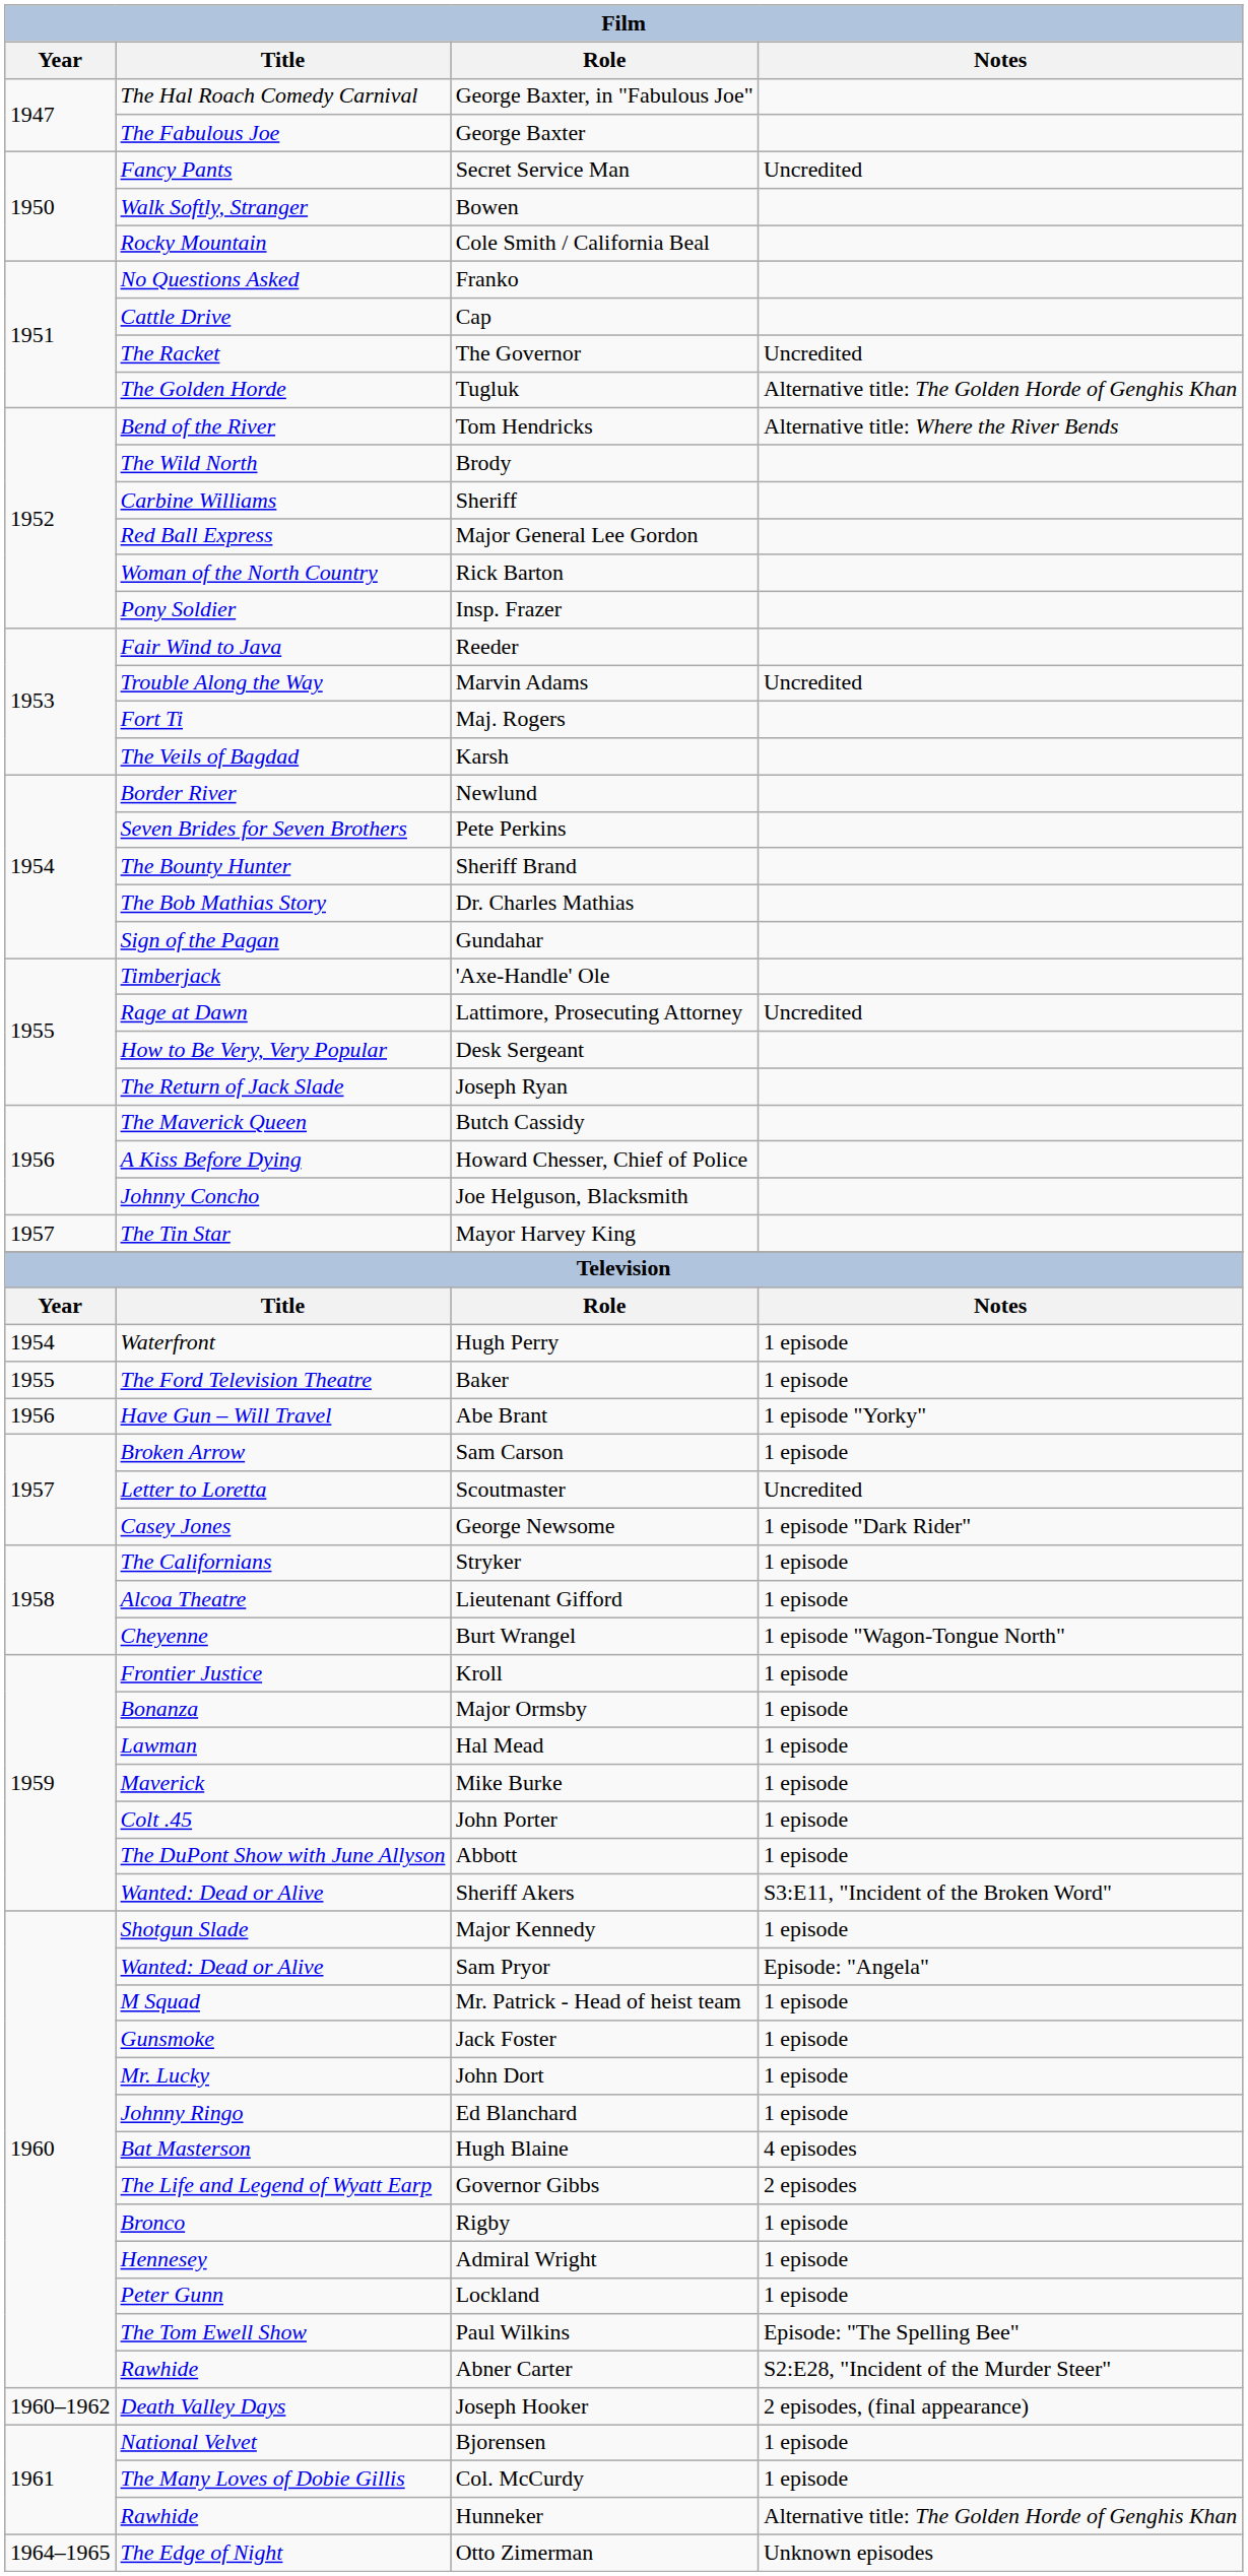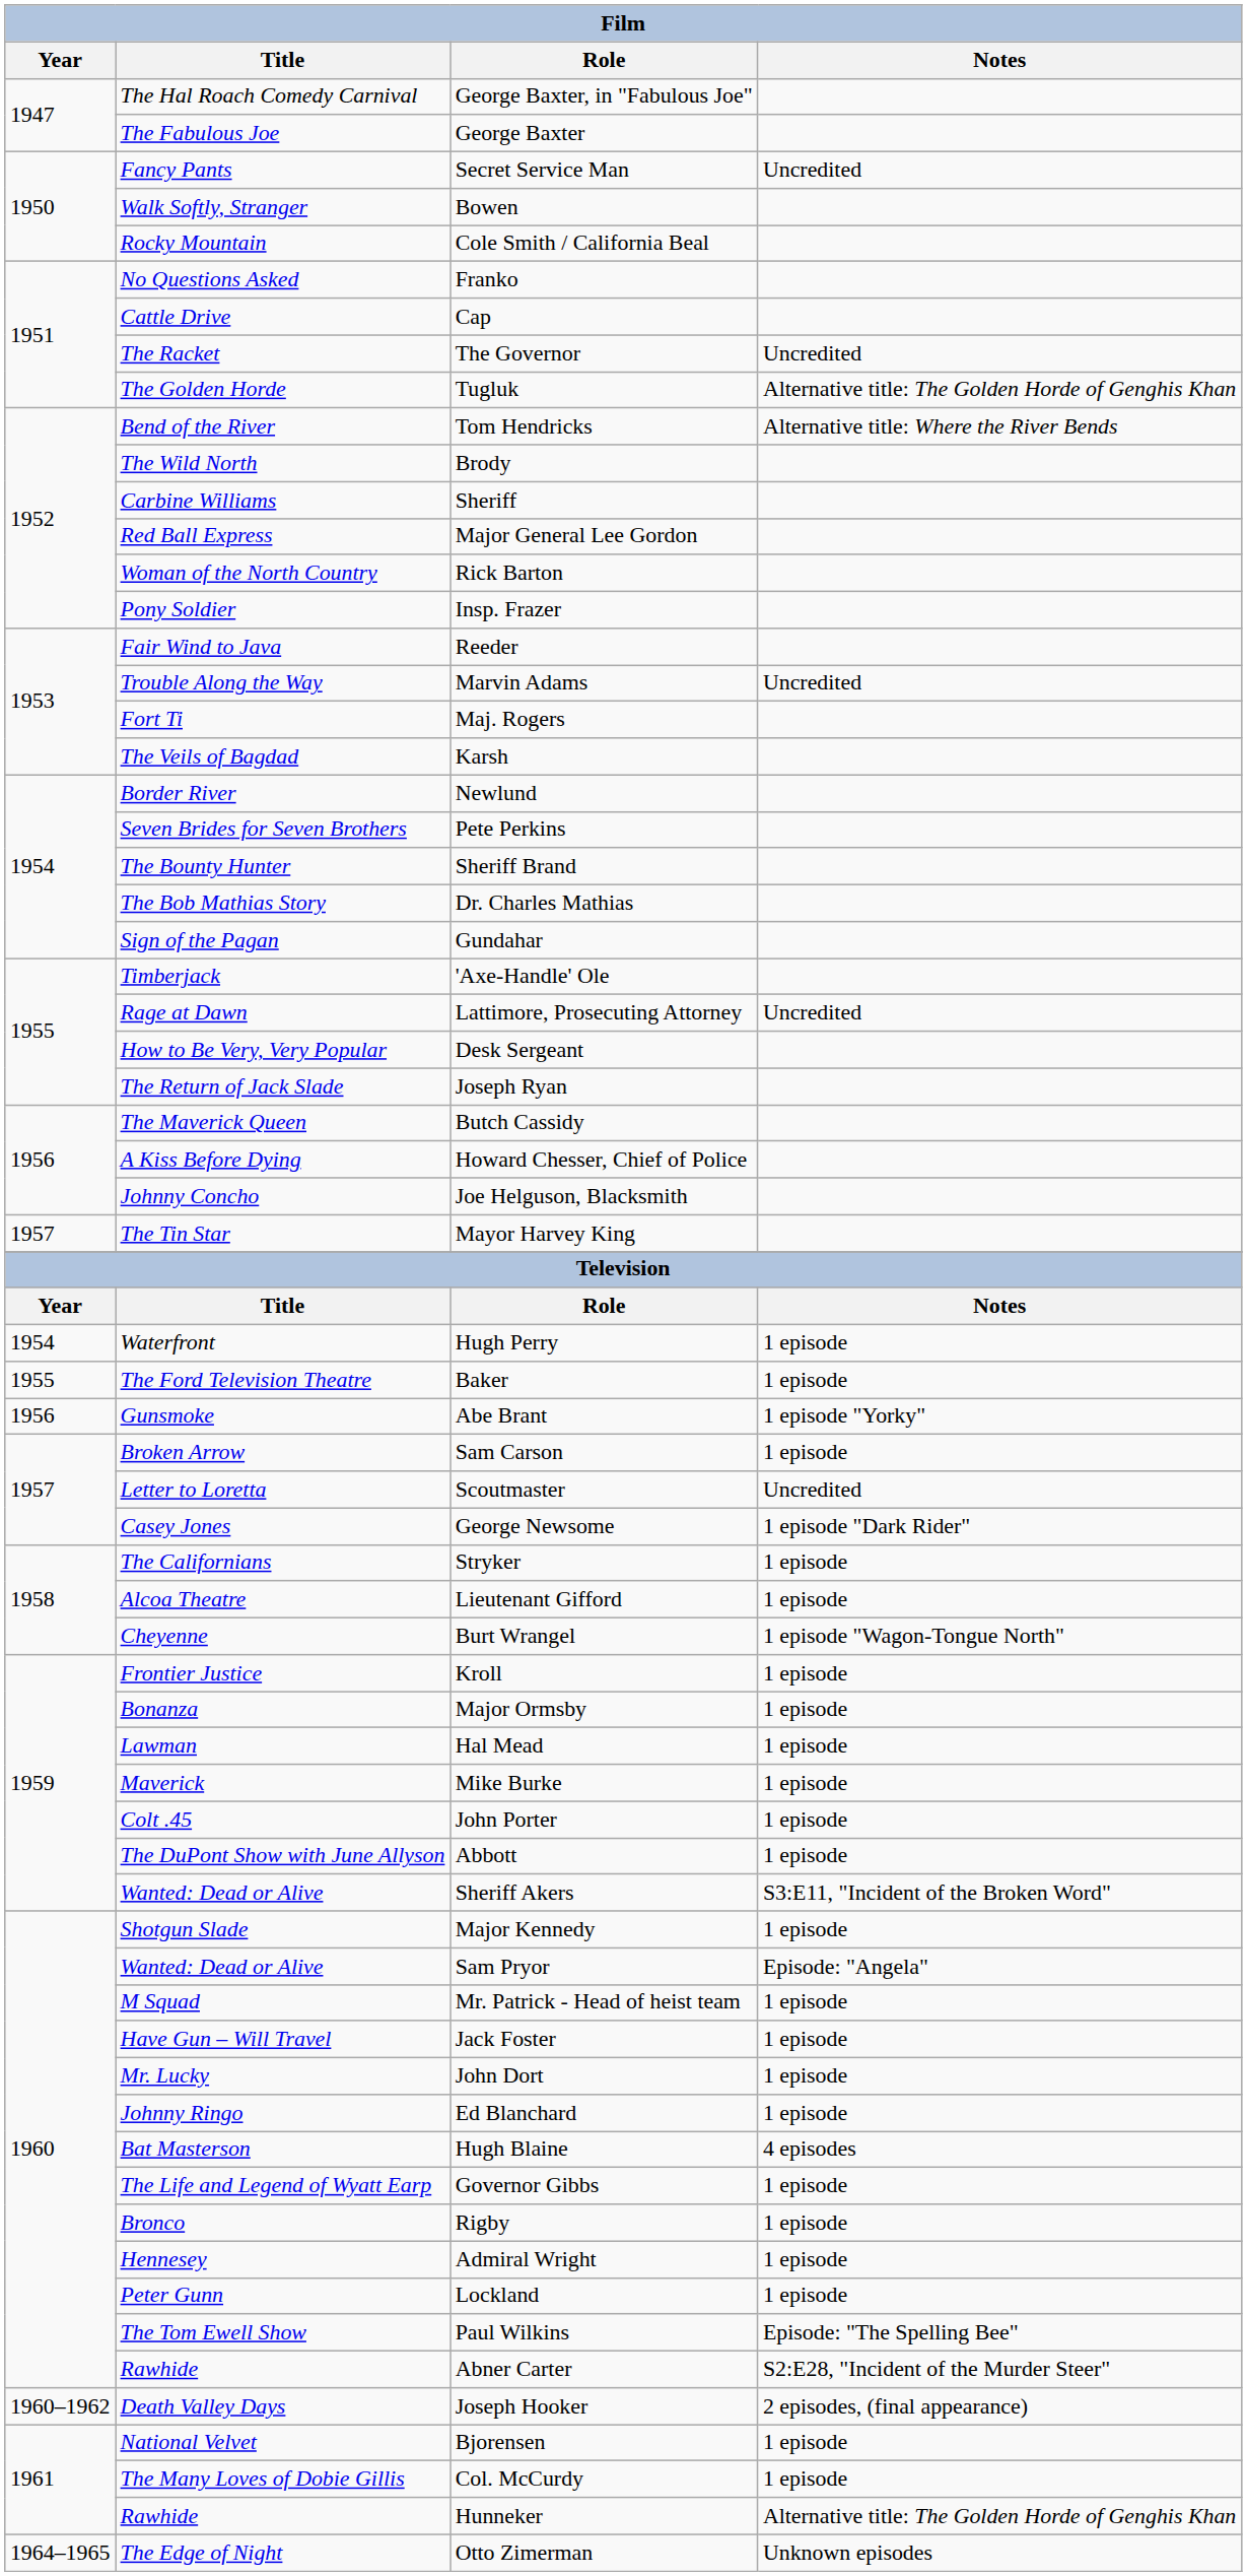 <table class="wikitable" style="font-size: 90%;">
 <tr>
 <th colspan="4" style="background: LightSteelBlue;">Film</th>
 </tr>
 <tr>
 <th>Year</th>
 <th>Title</th>
 <th>Role</th>
 <th>Notes</th>
 </tr>
 <tr>
 <td rowspan=2>1947</td>
 <td><em>The Hal Roach Comedy Carnival</em></td>
 <td>George Baxter, in "Fabulous Joe"</td>
 <td></td>
 </tr>
 <tr>
 <td><em><a href='#'>The Fabulous Joe</a></em></td>
 <td>George Baxter</td>
 <td></td>
 </tr>
 <tr>
 <td rowspan=3>1950</td>
 <td><em><a href='#'>Fancy Pants</a></em></td>
 <td>Secret Service Man</td>
 <td>Uncredited</td>
 </tr>
 <tr>
 <td><em><a href='#'>Walk Softly, Stranger</a></em></td>
 <td>Bowen</td>
 <td></td>
 </tr>
 <tr>
 <td><em><a href='#'>Rocky Mountain</a></em></td>
 <td>Cole Smith / California Beal</td>
 <td></td>
 </tr>
 <tr>
 <td rowspan=4>1951</td>
 <td><em><a href='#'>No Questions Asked</a></em></td>
 <td>Franko</td>
 <td></td>
 </tr>
 <tr>
 <td><em><a href='#'>Cattle Drive</a></em></td>
 <td>Cap</td>
 <td></td>
 </tr>
 <tr>
 <td><em><a href='#'>The Racket</a></em></td>
 <td>The Governor</td>
 <td>Uncredited</td>
 </tr>
 <tr>
 <td><em><a href='#'>The Golden Horde</a></em></td>
 <td>Tugluk</td>
 <td>Alternative title: <em>The Golden Horde of Genghis Khan</em></td>
 </tr>
 <tr>
 <td rowspan=6>1952</td>
 <td><em><a href='#'>Bend of the River</a></em></td>
 <td>Tom Hendricks</td>
 <td>Alternative title: <em>Where the River Bends</em></td>
 </tr>
 <tr>
 <td><em><a href='#'>The Wild North</a></em></td>
 <td>Brody</td>
 <td></td>
 </tr>
 <tr>
 <td><em><a href='#'>Carbine Williams</a></em></td>
 <td>Sheriff</td>
 <td></td>
 </tr>
 <tr>
 <td><em><a href='#'>Red Ball Express</a></em></td>
 <td>Major General Lee Gordon</td>
 <td></td>
 </tr>
 <tr>
 <td><em><a href='#'>Woman of the North Country</a></em></td>
 <td>Rick Barton</td>
 <td></td>
 </tr>
 <tr>
 <td><em><a href='#'>Pony Soldier</a></em></td>
 <td>Insp. Frazer</td>
 <td></td>
 </tr>
 <tr>
 <td rowspan=4>1953</td>
 <td><em><a href='#'>Fair Wind to Java</a></em></td>
 <td>Reeder</td>
 <td></td>
 </tr>
 <tr>
 <td><em><a href='#'>Trouble Along the Way</a></em></td>
 <td>Marvin Adams</td>
 <td>Uncredited</td>
 </tr>
 <tr>
 <td><em><a href='#'>Fort Ti</a></em></td>
 <td>Maj. Rogers</td>
 <td></td>
 </tr>
 <tr>
 <td><em><a href='#'>The Veils of Bagdad</a></em></td>
 <td>Karsh</td>
 <td></td>
 </tr>
 <tr>
 <td rowspan=5>1954</td>
 <td><em><a href='#'>Border River</a></em></td>
 <td>Newlund</td>
 <td></td>
 </tr>
 <tr>
 <td><em><a href='#'>Seven Brides for Seven Brothers</a></em></td>
 <td>Pete Perkins</td>
 <td></td>
 </tr>
 <tr>
 <td><em><a href='#'>The Bounty Hunter</a></em></td>
 <td>Sheriff Brand</td>
 <td></td>
 </tr>
 <tr>
 <td><em><a href='#'>The Bob Mathias Story</a></em></td>
 <td>Dr. Charles Mathias</td>
 <td></td>
 </tr>
 <tr>
 <td><em><a href='#'>Sign of the Pagan</a></em></td>
 <td>Gundahar</td>
 <td></td>
 </tr>
 <tr>
 <td rowspan=4>1955</td>
 <td><em><a href='#'>Timberjack</a></em></td>
 <td>'Axe-Handle' Ole</td>
 <td></td>
 </tr>
 <tr>
 <td><em><a href='#'>Rage at Dawn</a></em></td>
 <td>Lattimore, Prosecuting Attorney</td>
 <td>Uncredited</td>
 </tr>
 <tr>
 <td><em><a href='#'>How to Be Very, Very Popular</a></em></td>
 <td>Desk Sergeant</td>
 <td></td>
 </tr>
 <tr>
 <td><em><a href='#'>The Return of Jack Slade</a></em></td>
 <td>Joseph Ryan</td>
 <td></td>
 </tr>
 <tr>
 <td rowspan=3>1956</td>
 <td><em><a href='#'>The Maverick Queen</a></em></td>
 <td>Butch Cassidy</td>
 <td></td>
 </tr>
 <tr>
 <td><em><a href='#'>A Kiss Before Dying</a></em></td>
 <td>Howard Chesser, Chief of Police</td>
 <td></td>
 </tr>
 <tr>
 <td><em><a href='#'>Johnny Concho</a></em></td>
 <td>Joe Helguson, Blacksmith</td>
 <td></td>
 </tr>
 <tr>
 <td>1957</td>
 <td><em><a href='#'>The Tin Star</a></em></td>
 <td>Mayor Harvey King</td>
 <td></td>
 </tr>
 <tr>
 </tr>
 <tr>
 <th colspan="4" style="background: LightSteelBlue;">Television</th>
 </tr>
 <tr>
 <th>Year</th>
 <th>Title</th>
 <th>Role</th>
 <th>Notes</th>
 </tr>
 <tr>
 <td>1954</td>
 <td><em>Waterfront</em></td>
 <td>Hugh Perry</td>
 <td>1 episode</td>
 </tr>
 <tr>
 <td>1955</td>
 <td><em><a href='#'>The Ford Television Theatre</a></em></td>
 <td>Baker</td>
 <td>1 episode</td>
 </tr>
 <tr>
 <td>1956</td>
-<td><em><a href='#'>Have Gun – Will Travel</a></em></td>
+<td><em><a href='#'>Gunsmoke</a></em></td>
 <td>Abe Brant</td>
 <td>1 episode "Yorky"</td>
 </tr>
 <tr>
 <td rowspan=3>1957</td>
 <td><em><a href='#'>Broken Arrow</a></em></td>
 <td>Sam Carson</td>
 <td>1 episode</td>
 </tr>
 <tr>
 <td><em><a href='#'>Letter to Loretta</a></em></td>
 <td>Scoutmaster</td>
 <td>Uncredited</td>
 </tr>
 <tr>
 <td><em><a href='#'>Casey Jones</a></em></td>
 <td>George Newsome</td>
 <td>1 episode "Dark Rider"</td>
 </tr>
 <tr>
 <td rowspan=3>1958</td>
 <td><em><a href='#'>The Californians</a></em></td>
 <td>Stryker</td>
 <td>1 episode</td>
 </tr>
 <tr>
 <td><em><a href='#'>Alcoa Theatre</a></em></td>
 <td>Lieutenant Gifford</td>
 <td>1 episode</td>
 </tr>
 <tr>
 <td><em><a href='#'>Cheyenne</a></em></td>
 <td>Burt Wrangel</td>
 <td>1 episode "Wagon-Tongue North"</td>
 </tr>
 <tr>
 <td rowspan=7>1959</td>
 <td><em><a href='#'>Frontier Justice</a></em></td>
 <td>Kroll</td>
 <td>1 episode</td>
 </tr>
 <tr>
 <td><em><a href='#'>Bonanza</a></em></td>
 <td>Major Ormsby</td>
 <td>1 episode</td>
 </tr>
 <tr>
 <td><em><a href='#'>Lawman</a></em></td>
 <td>Hal Mead</td>
 <td>1 episode</td>
 </tr>
 <tr>
 <td><em><a href='#'>Maverick</a></em></td>
 <td>Mike Burke</td>
 <td>1 episode</td>
 </tr>
 <tr>
 <td><em><a href='#'>Colt .45</a></em></td>
 <td>John Porter</td>
 <td>1 episode</td>
 </tr>
 <tr>
 <td><em><a href='#'>The DuPont Show with June Allyson</a></em></td>
 <td>Abbott</td>
 <td>1 episode</td>
 </tr>
 <tr>
 <td><em><a href='#'>Wanted: Dead or Alive</a></em></td>
 <td>Sheriff Akers</td>
 <td>S3:E11, "Incident of the Broken Word"</td>
 </tr>
 <tr>
 <td rowspan=13>1960</td>
 <td><em><a href='#'>Shotgun Slade</a></em></td>
 <td>Major Kennedy</td>
 <td>1 episode</td>
 </tr>
 <tr>
 <td><em><a href='#'>Wanted: Dead or Alive</a></em></td>
 <td>Sam Pryor</td>
 <td>Episode: "Angela"</td>
 </tr>
 <tr>
 <td><em><a href='#'>M Squad</a></em></td>
 <td>Mr. Patrick - Head of heist team</td>
 <td>1 episode</td>
 </tr>
 <tr>
-<td><em><a href='#'>Gunsmoke</a></em></td>
+<td><em><a href='#'>Have Gun – Will Travel</a></em></td>
 <td>Jack Foster</td>
 <td>1 episode</td>
 </tr>
 <tr>
 <td><em><a href='#'>Mr. Lucky</a></em></td>
 <td>John Dort</td>
 <td>1 episode</td>
 </tr>
 <tr>
 <td><em><a href='#'>Johnny Ringo</a></em></td>
 <td>Ed Blanchard</td>
 <td>1 episode</td>
 </tr>
 <tr>
 <td><em><a href='#'>Bat Masterson</a></em></td>
 <td>Hugh Blaine</td>
 <td>4 episodes</td>
 </tr>
 <tr>
 <td><em><a href='#'>The Life and Legend of Wyatt Earp</a></em></td>
 <td>Governor Gibbs</td>
-<td>2 episodes</td>
+<td>1 episode</td>
 </tr>
 <tr>
 <td><em><a href='#'>Bronco</a></em></td>
 <td>Rigby</td>
 <td>1 episode</td>
 </tr>
 <tr>
 <td><em><a href='#'>Hennesey</a></em></td>
 <td>Admiral Wright</td>
 <td>1 episode</td>
 </tr>
 <tr>
 <td><em><a href='#'>Peter Gunn</a></em></td>
 <td>Lockland</td>
 <td>1 episode</td>
 </tr>
 <tr>
 <td><em><a href='#'>The Tom Ewell Show</a></em></td>
 <td>Paul Wilkins</td>
 <td>Episode: "The Spelling Bee"</td>
 </tr>
 <tr>
 <td><em><a href='#'>Rawhide</a></em></td>
 <td>Abner Carter</td>
 <td>S2:E28, "Incident of the Murder Steer"</td>
 </tr>
 <tr>
 <td>1960–1962</td>
 <td><em><a href='#'>Death Valley Days</a></em></td>
 <td>Joseph Hooker</td>
 <td>2 episodes, (final appearance)</td>
 </tr>
 <tr>
 <td rowspan=3>1961</td>
 <td><em><a href='#'>National Velvet</a></em></td>
 <td>Bjorensen</td>
 <td>1 episode</td>
 </tr>
 <tr>
 <td><em><a href='#'>The Many Loves of Dobie Gillis</a></em></td>
 <td>Col. McCurdy</td>
 <td>1 episode</td>
 </tr>
 <tr>
 <td><em><a href='#'>Rawhide</a></em></td>
 <td>Hunneker</td>
 <td>Alternative title: <em>The Golden Horde of Genghis Khan</em></td>
 </tr>
 <tr>
 <td>1964–1965</td>
 <td><em><a href='#'>The Edge of Night</a></em></td>
 <td>Otto Zimerman</td>
 <td>Unknown episodes</td>
 </tr>
 </table>
